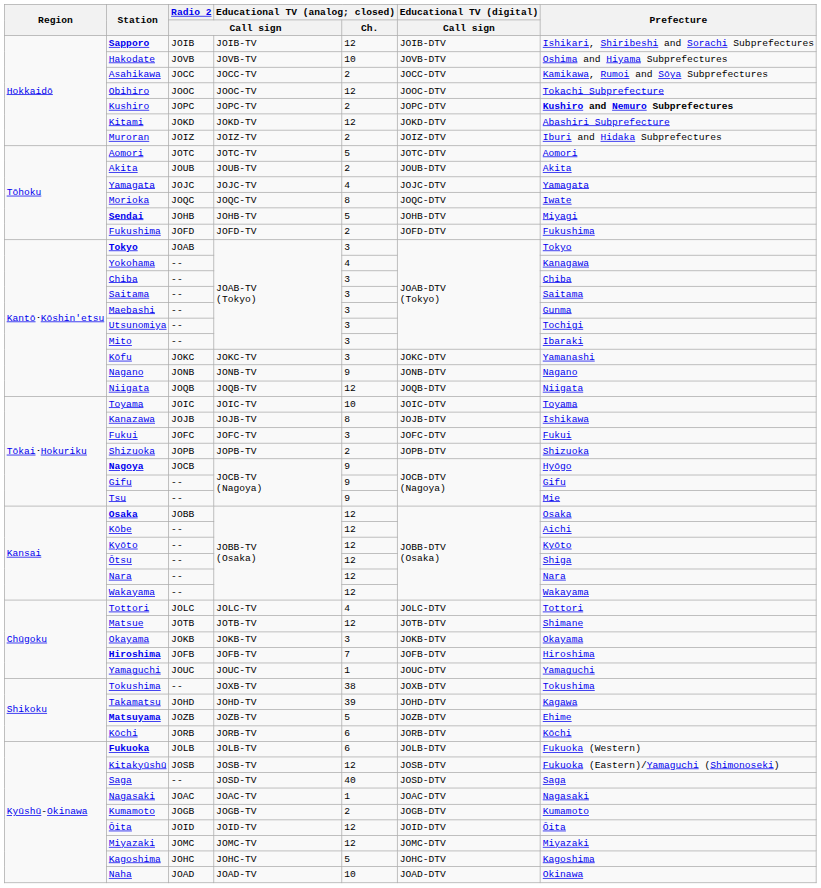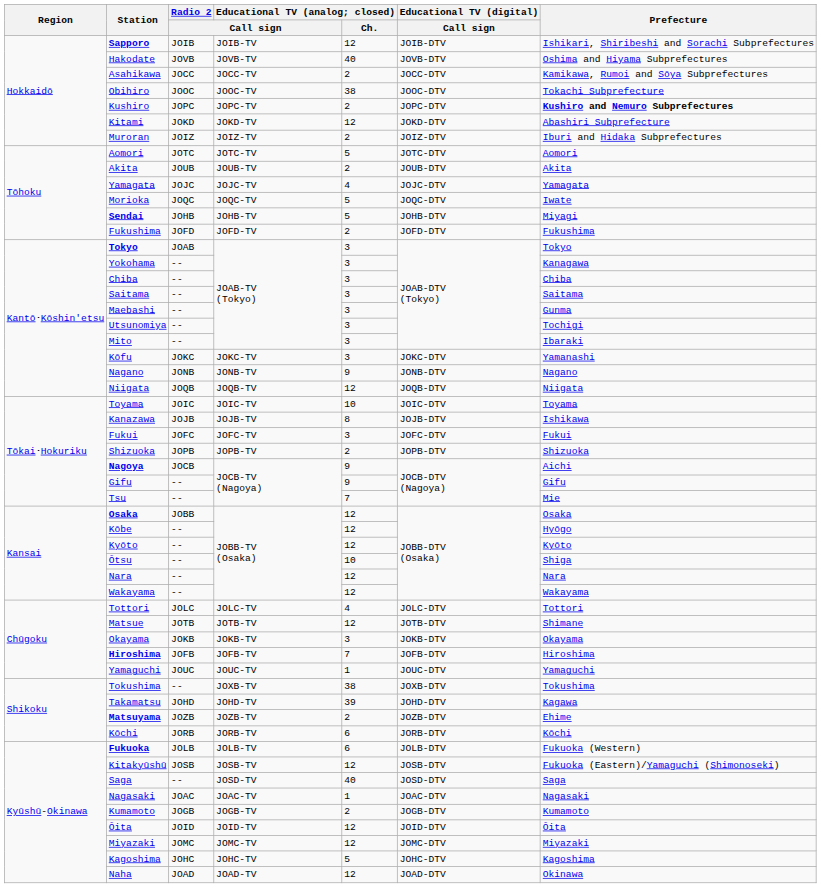 <table class="wikitable">
 <tr>
 <th rowspan=2>Region</th>
 <th rowspan=2>Station</th>
 <th><a href='#'>Radio 2</a></th>
 <th colspan=2>Educational TV (analog; closed)</th>
 <th>Educational TV (digital)</th>
 <th rowspan=2>Prefecture</th>
 </tr>
 <tr>
 <th colspan=2>Call sign</th>
 <th>Ch.</th>
 <th>Call sign</th>
 </tr>
 <tr>
 <td rowspan=7><a href='#'>Hokkaidō</a></td>
 <td><strong><a href='#'>Sapporo</a></strong></td>
 <td>JOIB</td>
 <td>JOIB-TV</td>
 <td>12</td>
 <td>JOIB-DTV</td>
 <td><a href='#'>Ishikari</a>, <a href='#'>Shiribeshi</a> and <a href='#'>Sorachi</a> Subprefectures</td>
 </tr>
 <tr>
 <td><a href='#'>Hakodate</a></td>
 <td>JOVB</td>
 <td>JOVB-TV</td>
-<td>10</td>
+<td>40</td>
 <td>JOVB-DTV</td>
 <td><a href='#'>Oshima</a> and <a href='#'>Hiyama</a> Subprefectures</td>
 </tr>
 <tr>
 <td><a href='#'>Asahikawa</a></td>
 <td>JOCC</td>
 <td>JOCC-TV</td>
 <td>2</td>
 <td>JOCC-DTV</td>
 <td><a href='#'>Kamikawa</a>, <a href='#'>Rumoi</a> and <a href='#'>Sōya</a> Subprefectures</td>
 </tr>
 <tr>
 <td><a href='#'>Obihiro</a></td>
 <td>JOOC</td>
 <td>JOOC-TV</td>
-<td>12</td>
+<td>38</td>
 <td>JOOC-DTV</td>
 <td><a href='#'>Tokachi Subprefecture</a></td>
 </tr>
 <tr>
 <td><a href='#'>Kushiro</a></td>
 <td>JOPC</td>
 <td>JOPC-TV</td>
 <td>2</td>
 <td>JOPC-DTV</td>
 <td><strong><a href='#'>Kushiro</a> and <a href='#'>Nemuro</a> Subprefectures</strong></td>
 </tr>
 <tr>
 <td><a href='#'>Kitami</a></td>
 <td>JOKD</td>
 <td>JOKD-TV</td>
 <td>12</td>
 <td>JOKD-DTV</td>
 <td><a href='#'>Abashiri Subprefecture</a></td>
 </tr>
 <tr>
 <td><a href='#'>Muroran</a></td>
 <td>JOIZ</td>
 <td>JOIZ-TV</td>
 <td>2</td>
 <td>JOIZ-DTV</td>
 <td><a href='#'>Iburi</a> and <a href='#'>Hidaka</a> Subprefectures</td>
 </tr>
 <tr>
 <td rowspan=6><a href='#'>Tōhoku</a></td>
 <td><a href='#'>Aomori</a></td>
 <td>JOTC</td>
 <td>JOTC-TV</td>
 <td>5</td>
 <td>JOTC-DTV</td>
 <td><a href='#'>Aomori</a></td>
 </tr>
 <tr>
 <td><a href='#'>Akita</a></td>
 <td>JOUB</td>
 <td>JOUB-TV</td>
 <td>2</td>
 <td>JOUB-DTV</td>
 <td><a href='#'>Akita</a></td>
 </tr>
 <tr>
 <td><a href='#'>Yamagata</a></td>
 <td>JOJC</td>
 <td>JOJC-TV</td>
 <td>4</td>
 <td>JOJC-DTV</td>
 <td><a href='#'>Yamagata</a></td>
 </tr>
 <tr>
 <td><a href='#'>Morioka</a></td>
 <td>JOQC</td>
 <td>JOQC-TV</td>
-<td>8</td>
+<td>5</td>
 <td>JOQC-DTV</td>
 <td><a href='#'>Iwate</a></td>
 </tr>
 <tr>
 <td><strong><a href='#'>Sendai</a></strong></td>
 <td>JOHB</td>
 <td>JOHB-TV</td>
 <td>5</td>
 <td>JOHB-DTV</td>
 <td><a href='#'>Miyagi</a></td>
 </tr>
 <tr>
 <td><a href='#'>Fukushima</a></td>
 <td>JOFD</td>
 <td>JOFD-TV</td>
 <td>2</td>
 <td>JOFD-DTV</td>
 <td><a href='#'>Fukushima</a></td>
 </tr>
 <tr>
 <td rowspan=10><a href='#'>Kantō</a>･<a href='#'>Kōshin'etsu</a></td>
 <td><strong><a href='#'>Tokyo</a></strong></td>
 <td>JOAB</td>
 <td rowspan=7>JOAB-TV<br>(Tokyo)</td>
 <td>3</td>
 <td rowspan=7>JOAB-DTV<br>(Tokyo)</td>
 <td><a href='#'>Tokyo</a></td>
 </tr>
 <tr>
 <td><a href='#'>Yokohama</a></td>
 <td>--</td>
-<td>4</td>
+<td>3</td>
 <td><a href='#'>Kanagawa</a></td>
 </tr>
 <tr>
 <td><a href='#'>Chiba</a></td>
 <td>--</td>
 <td>3</td>
 <td><a href='#'>Chiba</a></td>
 </tr>
 <tr>
 <td><a href='#'>Saitama</a></td>
 <td>--</td>
 <td>3</td>
 <td><a href='#'>Saitama</a></td>
 </tr>
 <tr>
 <td><a href='#'>Maebashi</a></td>
 <td>--</td>
 <td>3</td>
 <td><a href='#'>Gunma</a></td>
 </tr>
 <tr>
 <td><a href='#'>Utsunomiya</a></td>
 <td>--</td>
 <td>3</td>
 <td><a href='#'>Tochigi</a></td>
 </tr>
 <tr>
 <td><a href='#'>Mito</a></td>
 <td>--</td>
 <td>3</td>
 <td><a href='#'>Ibaraki</a></td>
 </tr>
 <tr>
 <td><a href='#'>Kōfu</a></td>
 <td>JOKC</td>
 <td>JOKC-TV</td>
 <td>3</td>
 <td>JOKC-DTV</td>
 <td><a href='#'>Yamanashi</a></td>
 </tr>
 <tr>
 <td><a href='#'>Nagano</a></td>
 <td>JONB</td>
 <td>JONB-TV</td>
 <td>9</td>
 <td>JONB-DTV</td>
 <td><a href='#'>Nagano</a></td>
 </tr>
 <tr>
 <td><a href='#'>Niigata</a></td>
 <td>JOQB</td>
 <td>JOQB-TV</td>
 <td>12</td>
 <td>JOQB-DTV</td>
 <td><a href='#'>Niigata</a></td>
 </tr>
 <tr>
 <td rowspan=7><a href='#'>Tōkai</a>･<a href='#'>Hokuriku</a></td>
 <td><a href='#'>Toyama</a></td>
 <td>JOIC</td>
 <td>JOIC-TV</td>
 <td>10</td>
 <td>JOIC-DTV</td>
 <td><a href='#'>Toyama</a></td>
 </tr>
 <tr>
 <td><a href='#'>Kanazawa</a></td>
 <td>JOJB</td>
 <td>JOJB-TV</td>
 <td>8</td>
 <td>JOJB-DTV</td>
 <td><a href='#'>Ishikawa</a></td>
 </tr>
 <tr>
 <td><a href='#'>Fukui</a></td>
 <td>JOFC</td>
 <td>JOFC-TV</td>
 <td>3</td>
 <td>JOFC-DTV</td>
 <td><a href='#'>Fukui</a></td>
 </tr>
 <tr>
 <td><a href='#'>Shizuoka</a></td>
 <td>JOPB</td>
 <td>JOPB-TV</td>
 <td>2</td>
 <td>JOPB-DTV</td>
 <td><a href='#'>Shizuoka</a></td>
 </tr>
 <tr>
 <td><strong><a href='#'>Nagoya</a></strong></td>
 <td>JOCB</td>
 <td rowspan=3>JOCB-TV<br>(Nagoya)</td>
 <td>9</td>
 <td rowspan=3>JOCB-DTV<br>(Nagoya)</td>
-<td><a href='#'>Hyōgo</a></td>
+<td><a href='#'>Aichi</a></td>
 </tr>
 <tr>
 <td><a href='#'>Gifu</a></td>
 <td>--</td>
 <td>9</td>
 <td><a href='#'>Gifu</a></td>
 </tr>
 <tr>
 <td><a href='#'>Tsu</a></td>
 <td>--</td>
-<td>9</td>
+<td>7</td>
 <td><a href='#'>Mie</a></td>
 </tr>
 <tr>
 <td rowspan=6><a href='#'>Kansai</a></td>
 <td><strong><a href='#'>Osaka</a></strong></td>
 <td>JOBB</td>
 <td rowspan=6>JOBB-TV<br>(Osaka)</td>
 <td>12</td>
 <td rowspan=6>JOBB-DTV<br>(Osaka)</td>
 <td><a href='#'>Osaka</a></td>
 </tr>
 <tr>
 <td><a href='#'>Kōbe</a></td>
 <td>--</td>
 <td>12</td>
-<td><a href='#'>Aichi</a></td>
+<td><a href='#'>Hyōgo</a></td>
 </tr>
 <tr>
 <td><a href='#'>Kyōto</a></td>
 <td>--</td>
 <td>12</td>
 <td><a href='#'>Kyōto</a></td>
 </tr>
 <tr>
 <td><a href='#'>Ōtsu</a></td>
 <td>--</td>
-<td>12</td>
+<td>10</td>
 <td><a href='#'>Shiga</a></td>
 </tr>
 <tr>
 <td><a href='#'>Nara</a></td>
 <td>--</td>
 <td>12</td>
 <td><a href='#'>Nara</a></td>
 </tr>
 <tr>
 <td><a href='#'>Wakayama</a></td>
 <td>--</td>
 <td>12</td>
 <td><a href='#'>Wakayama</a></td>
 </tr>
 <tr>
 <td rowspan=5><a href='#'>Chūgoku</a></td>
 <td><a href='#'>Tottori</a></td>
 <td>JOLC</td>
 <td>JOLC-TV</td>
 <td>4</td>
 <td>JOLC-DTV</td>
 <td><a href='#'>Tottori</a></td>
 </tr>
 <tr>
 <td><a href='#'>Matsue</a></td>
 <td>JOTB</td>
 <td>JOTB-TV</td>
 <td>12</td>
 <td>JOTB-DTV</td>
 <td><a href='#'>Shimane</a></td>
 </tr>
 <tr>
 <td><a href='#'>Okayama</a></td>
 <td>JOKB</td>
 <td>JOKB-TV</td>
 <td>3</td>
 <td>JOKB-DTV</td>
 <td><a href='#'>Okayama</a></td>
 </tr>
 <tr>
 <td><strong><a href='#'>Hiroshima</a></strong></td>
 <td>JOFB</td>
 <td>JOFB-TV</td>
 <td>7</td>
 <td>JOFB-DTV</td>
 <td><a href='#'>Hiroshima</a></td>
 </tr>
 <tr>
 <td><a href='#'>Yamaguchi</a></td>
 <td>JOUC</td>
 <td>JOUC-TV</td>
 <td>1</td>
 <td>JOUC-DTV</td>
 <td><a href='#'>Yamaguchi</a></td>
 </tr>
 <tr>
 <td rowspan=4><a href='#'>Shikoku</a></td>
 <td><a href='#'>Tokushima</a></td>
 <td>--</td>
 <td>JOXB-TV</td>
 <td>38</td>
 <td>JOXB-DTV</td>
 <td><a href='#'>Tokushima</a></td>
 </tr>
 <tr>
 <td><a href='#'>Takamatsu</a></td>
 <td>JOHD</td>
 <td>JOHD-TV</td>
 <td>39</td>
 <td>JOHD-DTV</td>
 <td><a href='#'>Kagawa</a></td>
 </tr>
 <tr>
 <td><strong><a href='#'>Matsuyama</a></strong></td>
 <td>JOZB</td>
 <td>JOZB-TV</td>
-<td>5</td>
+<td>2</td>
 <td>JOZB-DTV</td>
 <td><a href='#'>Ehime</a></td>
 </tr>
 <tr>
 <td><a href='#'>Kōchi</a></td>
 <td>JORB</td>
 <td>JORB-TV</td>
 <td>6</td>
 <td>JORB-DTV</td>
 <td><a href='#'>Kōchi</a></td>
 </tr>
 <tr>
 <td rowspan=9><a href='#'>Kyūshū</a>-<a href='#'>Okinawa</a></td>
 <td><strong><a href='#'>Fukuoka</a></strong></td>
 <td>JOLB</td>
 <td>JOLB-TV</td>
 <td>6</td>
 <td>JOLB-DTV</td>
 <td><a href='#'>Fukuoka</a> (Western)</td>
 </tr>
 <tr>
 <td><a href='#'>Kitakyūshū</a></td>
 <td>JOSB</td>
 <td>JOSB-TV</td>
 <td>12</td>
 <td>JOSB-DTV</td>
 <td><a href='#'>Fukuoka</a> (Eastern)/<a href='#'>Yamaguchi</a> (<a href='#'>Shimonoseki</a>)</td>
 </tr>
 <tr>
 <td><a href='#'>Saga</a></td>
 <td>--</td>
 <td>JOSD-TV</td>
 <td>40</td>
 <td>JOSD-DTV</td>
 <td><a href='#'>Saga</a></td>
 </tr>
 <tr>
 <td><a href='#'>Nagasaki</a></td>
 <td>JOAC</td>
 <td>JOAC-TV</td>
 <td>1</td>
 <td>JOAC-DTV</td>
 <td><a href='#'>Nagasaki</a></td>
 </tr>
 <tr>
 <td><a href='#'>Kumamoto</a></td>
 <td>JOGB</td>
 <td>JOGB-TV</td>
 <td>2</td>
 <td>JOGB-DTV</td>
 <td><a href='#'>Kumamoto</a></td>
 </tr>
 <tr>
 <td><a href='#'>Ōita</a></td>
 <td>JOID</td>
 <td>JOID-TV</td>
 <td>12</td>
 <td>JOID-DTV</td>
 <td><a href='#'>Ōita</a></td>
 </tr>
 <tr>
 <td><a href='#'>Miyazaki</a></td>
 <td>JOMC</td>
 <td>JOMC-TV</td>
 <td>12</td>
 <td>JOMC-DTV</td>
 <td><a href='#'>Miyazaki</a></td>
 </tr>
 <tr>
 <td><a href='#'>Kagoshima</a></td>
 <td>JOHC</td>
 <td>JOHC-TV</td>
 <td>5</td>
 <td>JOHC-DTV</td>
 <td><a href='#'>Kagoshima</a></td>
 </tr>
 <tr>
 <td><a href='#'>Naha</a></td>
 <td>JOAD</td>
 <td>JOAD-TV</td>
-<td>10</td>
+<td>12</td>
 <td>JOAD-DTV</td>
 <td><a href='#'>Okinawa</a></td>
 </tr>
 </table>
